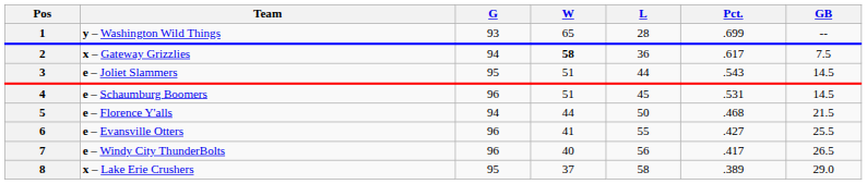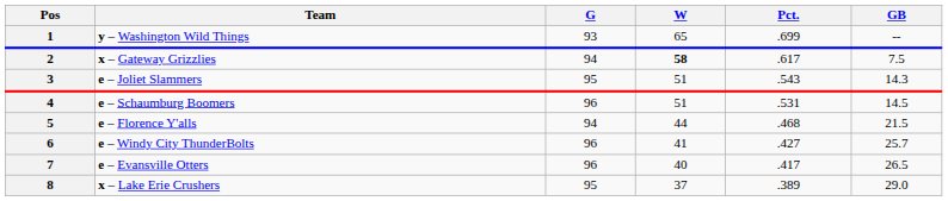 <table class="wikitable plainrowheaders" width="90%" style="text-align:center;">
 <tr>
 <th scope="col" width="5%">Pos</th>
 <th scope="col" width="25%">Team</th>
 <th scope="col" width="5%"><a href='#'>G</a></th>
 <th scope="col" width="5%"><a href='#'>W</a></th>
-<th scope="col" width="5%"><a href='#'>L</a></th>
 <th scope="col" width="7%"><a href='#'>Pct.</a></th>
 <th scope="col" width="5%"><a href='#'>GB</a></th>
 </tr>
 <tr>
 <th>1</th>
 <td style="text-align:left;"><strong>y</strong> – <a href='#'>Washington Wild Things</a></td>
 <td>93</td>
 <td>65</td>
-<td>28</td>
 <td>.699</td>
 <td>--</td>
 </tr>
 <tr |- style="border-top:3px solid blue;">
 <th>2</th>
 <td style="text-align:left;"><strong>x</strong> – <a href='#'>Gateway Grizzlies</a></td>
 <td>94</td>
 <td><strong>58</strong></td>
-<td>36</td>
 <td>.617</td>
 <td>7.5</td>
 </tr>
 <tr>
 <th>3</th>
 <td style="text-align:left;"><strong>e</strong> – <a href='#'>Joliet Slammers</a></td>
 <td>95</td>
 <td>51</td>
-<td>44</td>
 <td>.543</td>
-<td>14.5</td>
+<td>14.3</td>
 </tr>
 <tr style="border-top:3px solid red;">
 <th>4</th>
 <td style="text-align:left;"><strong>e</strong> – <a href='#'>Schaumburg Boomers</a></td>
 <td>96</td>
 <td>51</td>
-<td>45</td>
 <td>.531</td>
 <td>14.5</td>
 </tr>
 <tr>
 <th>5</th>
 <td style="text-align:left;"><strong>e</strong> – <a href='#'>Florence Y'alls</a></td>
 <td>94</td>
 <td>44</td>
-<td>50</td>
 <td>.468</td>
 <td>21.5</td>
 </tr>
 <tr>
 <th>6</th>
-<td style="text-align:left;"><strong>e</strong> – <a href='#'>Evansville Otters</a></td>
+<td style="text-align:left;"><strong>e</strong> – <a href='#'>Windy City ThunderBolts</a></td>
 <td>96</td>
 <td>41</td>
-<td>55</td>
 <td>.427</td>
-<td>25.5</td>
+<td>25.7</td>
 </tr>
 <tr>
 <th>7</th>
-<td style="text-align:left;"><strong>e</strong> – <a href='#'>Windy City ThunderBolts</a></td>
+<td style="text-align:left;"><strong>e</strong> – <a href='#'>Evansville Otters</a></td>
 <td>96</td>
 <td>40</td>
-<td>56</td>
 <td>.417</td>
 <td>26.5</td>
 </tr>
 <tr>
 <th>8</th>
 <td style="text-align:left;"><strong>x</strong> – <a href='#'>Lake Erie Crushers</a></td>
 <td>95</td>
 <td>37</td>
-<td>58</td>
 <td>.389</td>
 <td>29.0</td>
 </tr>
 </table>
